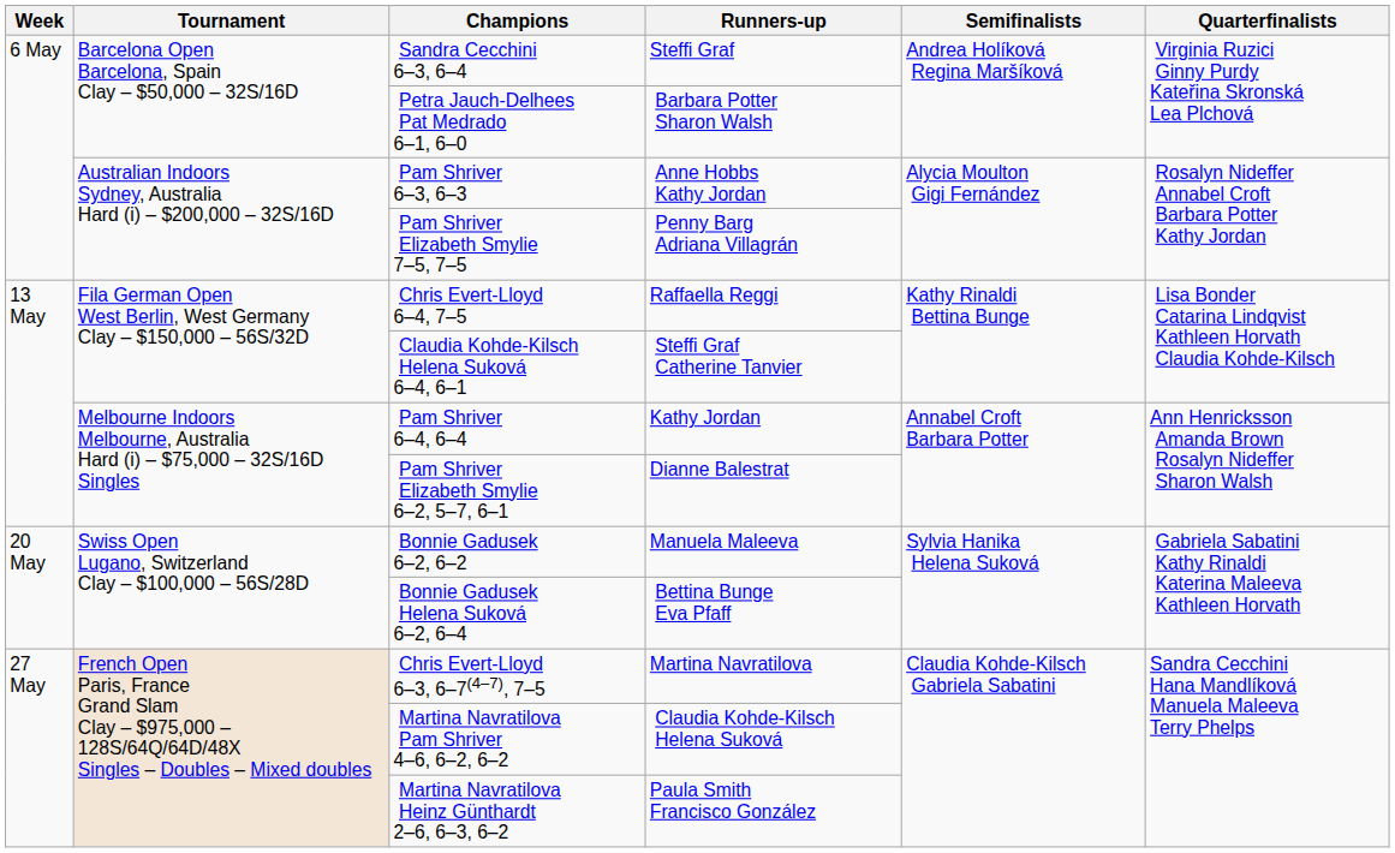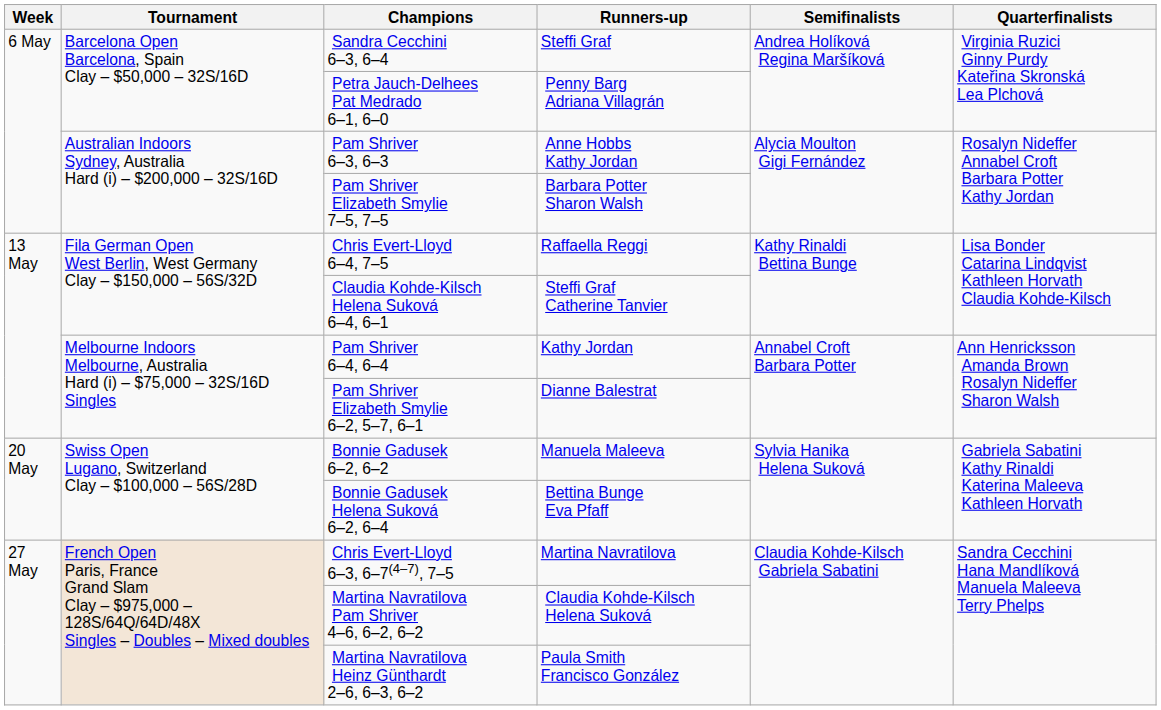 <table class=wikitable style=font-size:95%>
 <tr>
 <th style="width:48px;">Week</th>
 <th style="width:248px;">Tournament</th>
 <th style="width:200px;">Champions</th>
 <th style="width:200px;">Runners-up</th>
 <th style="width:190px;">Semifinalists</th>
 <th style="width:190px;">Quarterfinalists</th>
 </tr>
 <tr valign="top">
 <td rowspan=4>6 May</td>
 <td rowspan=2><a href='#'>Barcelona Open</a><br><a href='#'>Barcelona</a>, Spain<br>Clay – $50,000 – 32S/16D</td>
 <td> <a href='#'>Sandra Cecchini</a><br>6–3, 6–4</td>
 <td> <a href='#'>Steffi Graf</a></td>
 <td rowspan=2> <a href='#'>Andrea Holíková</a> <br> <a href='#'>Regina Maršíková</a></td>
 <td rowspan=2> <a href='#'>Virginia Ruzici</a><br> <a href='#'>Ginny Purdy</a><br> <a href='#'>Kateřina Skronská</a> <br> <a href='#'>Lea Plchová</a></td>
 </tr>
 <tr valign="top">
 <td> <a href='#'>Petra Jauch-Delhees</a><br> <a href='#'>Pat Medrado</a><br>6–1, 6–0</td>
-<td> <a href='#'>Barbara Potter</a><br> <a href='#'>Sharon Walsh</a></td>
+<td> <a href='#'>Penny Barg</a><br> <a href='#'>Adriana Villagrán</a></td>
 </tr>
 <tr valign="top">
 <td rowspan=2><a href='#'>Australian Indoors</a><br><a href='#'>Sydney</a>, Australia<br>Hard (i) – $200,000 – 32S/16D</td>
 <td> <a href='#'>Pam Shriver</a><br>6–3, 6–3</td>
 <td> <a href='#'>Anne Hobbs</a><br> <a href='#'>Kathy Jordan</a></td>
 <td rowspan=2> <a href='#'>Alycia Moulton</a><br> <a href='#'>Gigi Fernández</a></td>
 <td rowspan=2> <a href='#'>Rosalyn Nideffer</a><br> <a href='#'>Annabel Croft</a><br> <a href='#'>Barbara Potter</a><br> <a href='#'>Kathy Jordan</a></td>
 </tr>
 <tr valign="top">
 <td> <a href='#'>Pam Shriver</a><br> <a href='#'>Elizabeth Smylie</a><br>7–5, 7–5</td>
-<td> <a href='#'>Penny Barg</a><br> <a href='#'>Adriana Villagrán</a></td>
+<td> <a href='#'>Barbara Potter</a><br> <a href='#'>Sharon Walsh</a></td>
 </tr>
 <tr valign="top">
 <td rowspan=4>13 May</td>
 <td rowspan=2><a href='#'>Fila German Open</a><br> <a href='#'>West Berlin</a>, West Germany<br>Clay – $150,000 – 56S/32D</td>
 <td> <a href='#'>Chris Evert-Lloyd</a><br>6–4, 7–5</td>
 <td> <a href='#'>Raffaella Reggi</a></td>
 <td rowspan=2> <a href='#'>Kathy Rinaldi</a><br> <a href='#'>Bettina Bunge</a></td>
 <td rowspan=2> <a href='#'>Lisa Bonder</a><br> <a href='#'>Catarina Lindqvist</a><br>  <a href='#'>Kathleen Horvath</a><br> <a href='#'>Claudia Kohde-Kilsch</a></td>
 </tr>
 <tr valign="top">
 <td> <a href='#'>Claudia Kohde-Kilsch</a><br> <a href='#'>Helena Suková</a><br> 6–4, 6–1</td>
 <td> <a href='#'>Steffi Graf</a><br> <a href='#'>Catherine Tanvier</a></td>
 </tr>
 <tr valign="top">
 <td rowspan=2><a href='#'>Melbourne Indoors</a><br><a href='#'>Melbourne</a>, Australia<br>Hard (i) – $75,000 – 32S/16D <br><a href='#'>Singles</a></td>
 <td> <a href='#'>Pam Shriver</a><br>6–4, 6–4</td>
 <td> <a href='#'>Kathy Jordan</a></td>
 <td rowspan=2> <a href='#'>Annabel Croft</a><br> <a href='#'>Barbara Potter</a></td>
 <td rowspan=2> <a href='#'>Ann Henricksson</a><br> <a href='#'>Amanda Brown</a><br> <a href='#'>Rosalyn Nideffer</a><br> <a href='#'>Sharon Walsh</a></td>
 </tr>
 <tr valign="top">
 <td> <a href='#'>Pam Shriver</a><br> <a href='#'>Elizabeth Smylie</a><br>6–2, 5–7, 6–1</td>
 <td> <a href='#'>Dianne Balestrat</a></td>
 </tr>
 <tr valign="top">
 <td rowspan=2>20 May</td>
 <td rowspan=2><a href='#'>Swiss Open</a><br> <a href='#'>Lugano</a>, Switzerland<br>Clay – $100,000 – 56S/28D</td>
 <td> <a href='#'>Bonnie Gadusek</a><br>6–2, 6–2</td>
 <td> <a href='#'>Manuela Maleeva</a></td>
 <td rowspan=2> <a href='#'>Sylvia Hanika</a><br> <a href='#'>Helena Suková</a></td>
 <td rowspan=2> <a href='#'>Gabriela Sabatini</a><br> <a href='#'>Kathy Rinaldi</a><br>  <a href='#'>Katerina Maleeva</a><br> <a href='#'>Kathleen Horvath</a></td>
 </tr>
 <tr valign="top">
 <td> <a href='#'>Bonnie Gadusek</a><br> <a href='#'>Helena Suková</a><br> 6–2, 6–4</td>
 <td> <a href='#'>Bettina Bunge</a><br> <a href='#'>Eva Pfaff</a></td>
 </tr>
 <tr valign=top>
 <td rowspan=3>27 May</td>
 <td rowspan=3 style="background:#F3E6D7;"><a href='#'>French Open</a><br> Paris, France<br>Grand Slam <br>Clay – $975,000 – 128S/64Q/64D/48X <br><a href='#'>Singles</a> – <a href='#'>Doubles</a> – <a href='#'>Mixed doubles</a></td>
 <td> <a href='#'>Chris Evert-Lloyd</a> <br>6–3, 6–7<sup>(4–7)</sup>, 7–5</td>
 <td> <a href='#'>Martina Navratilova</a></td>
 <td rowspan=3> <a href='#'>Claudia Kohde-Kilsch</a><br> <a href='#'>Gabriela Sabatini</a></td>
 <td rowspan=3> <a href='#'>Sandra Cecchini</a> <br> <a href='#'>Hana Mandlíková</a><br>  <a href='#'>Manuela Maleeva</a> <br> <a href='#'>Terry Phelps</a></td>
 </tr>
 <tr valign="top">
 <td> <a href='#'>Martina Navratilova</a><br> <a href='#'>Pam Shriver</a> <br>4–6, 6–2, 6–2</td>
 <td> <a href='#'>Claudia Kohde-Kilsch</a><br> <a href='#'>Helena Suková</a></td>
 </tr>
 <tr valign="top">
 <td> <a href='#'>Martina Navratilova</a><br> <a href='#'>Heinz Günthardt</a> <br>2–6, 6–3, 6–2</td>
 <td> <a href='#'>Paula Smith</a><br>  <a href='#'>Francisco González</a></td>
 </tr>
 </table>
